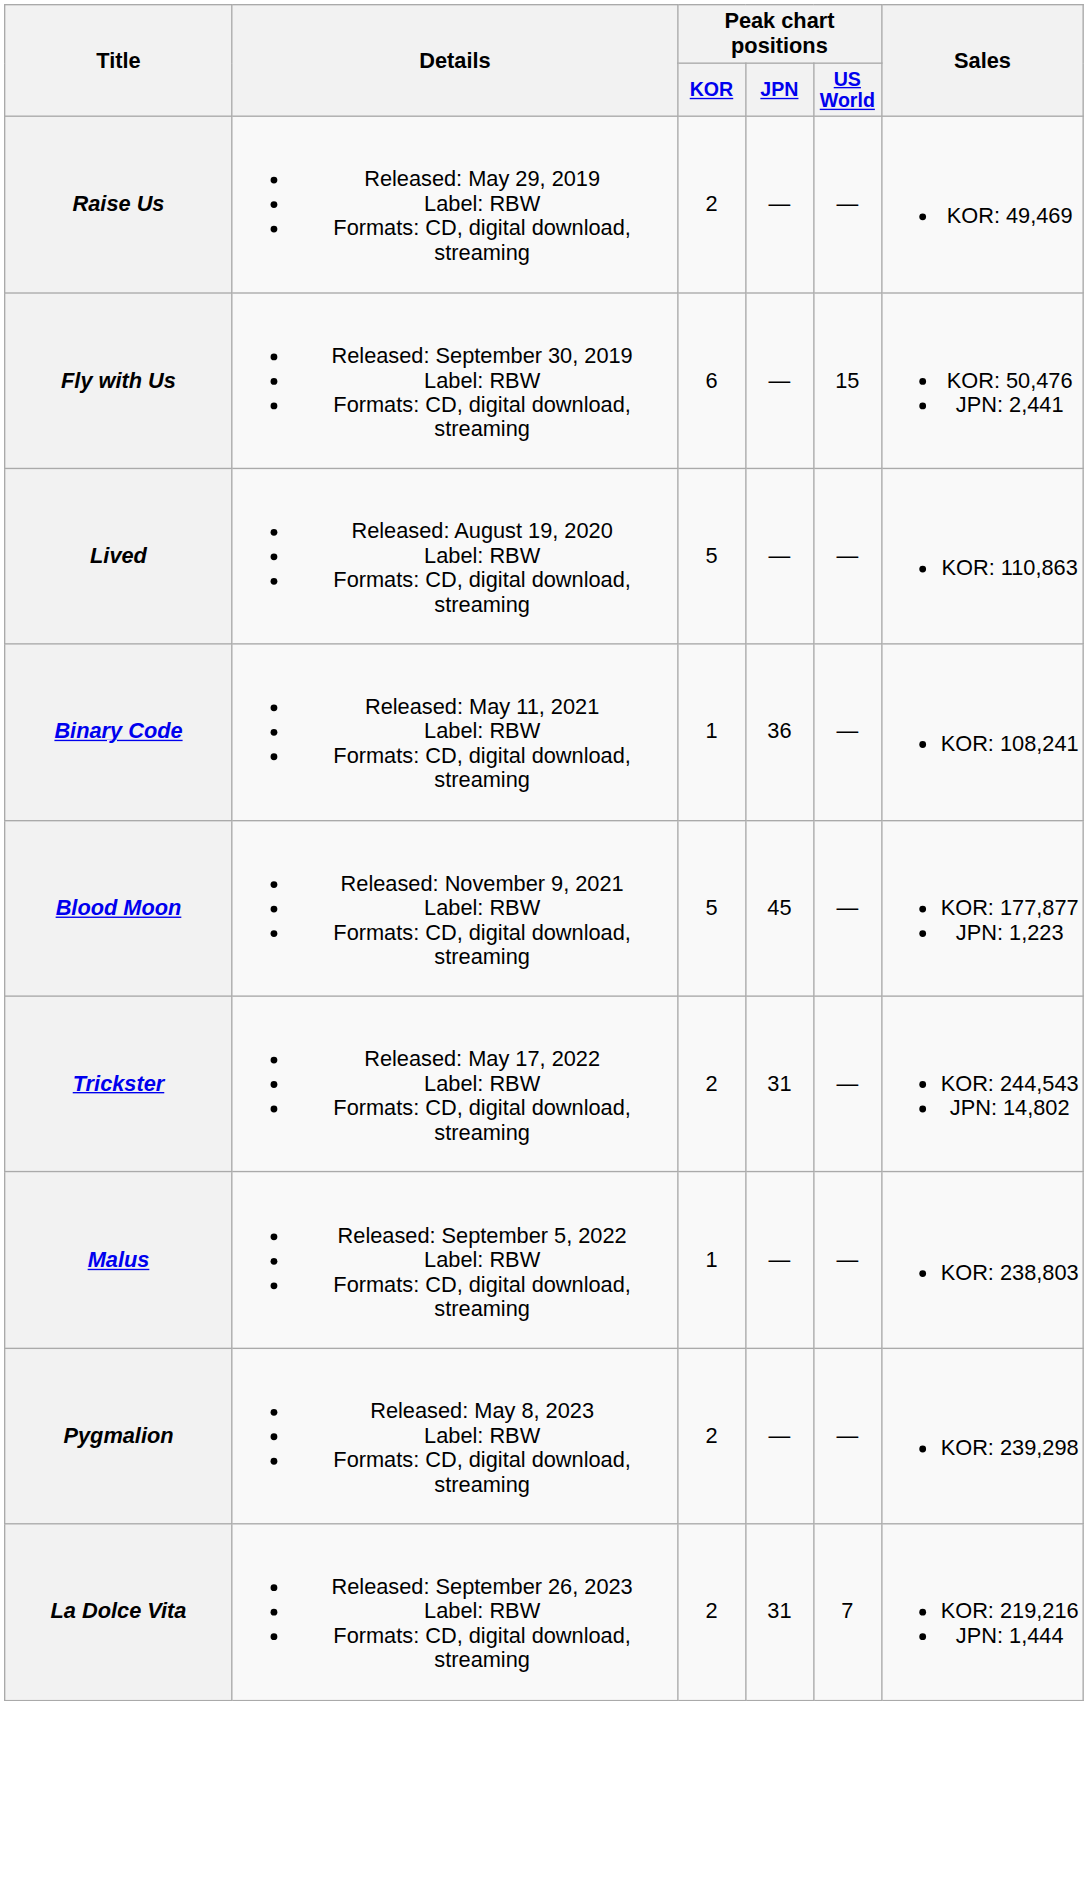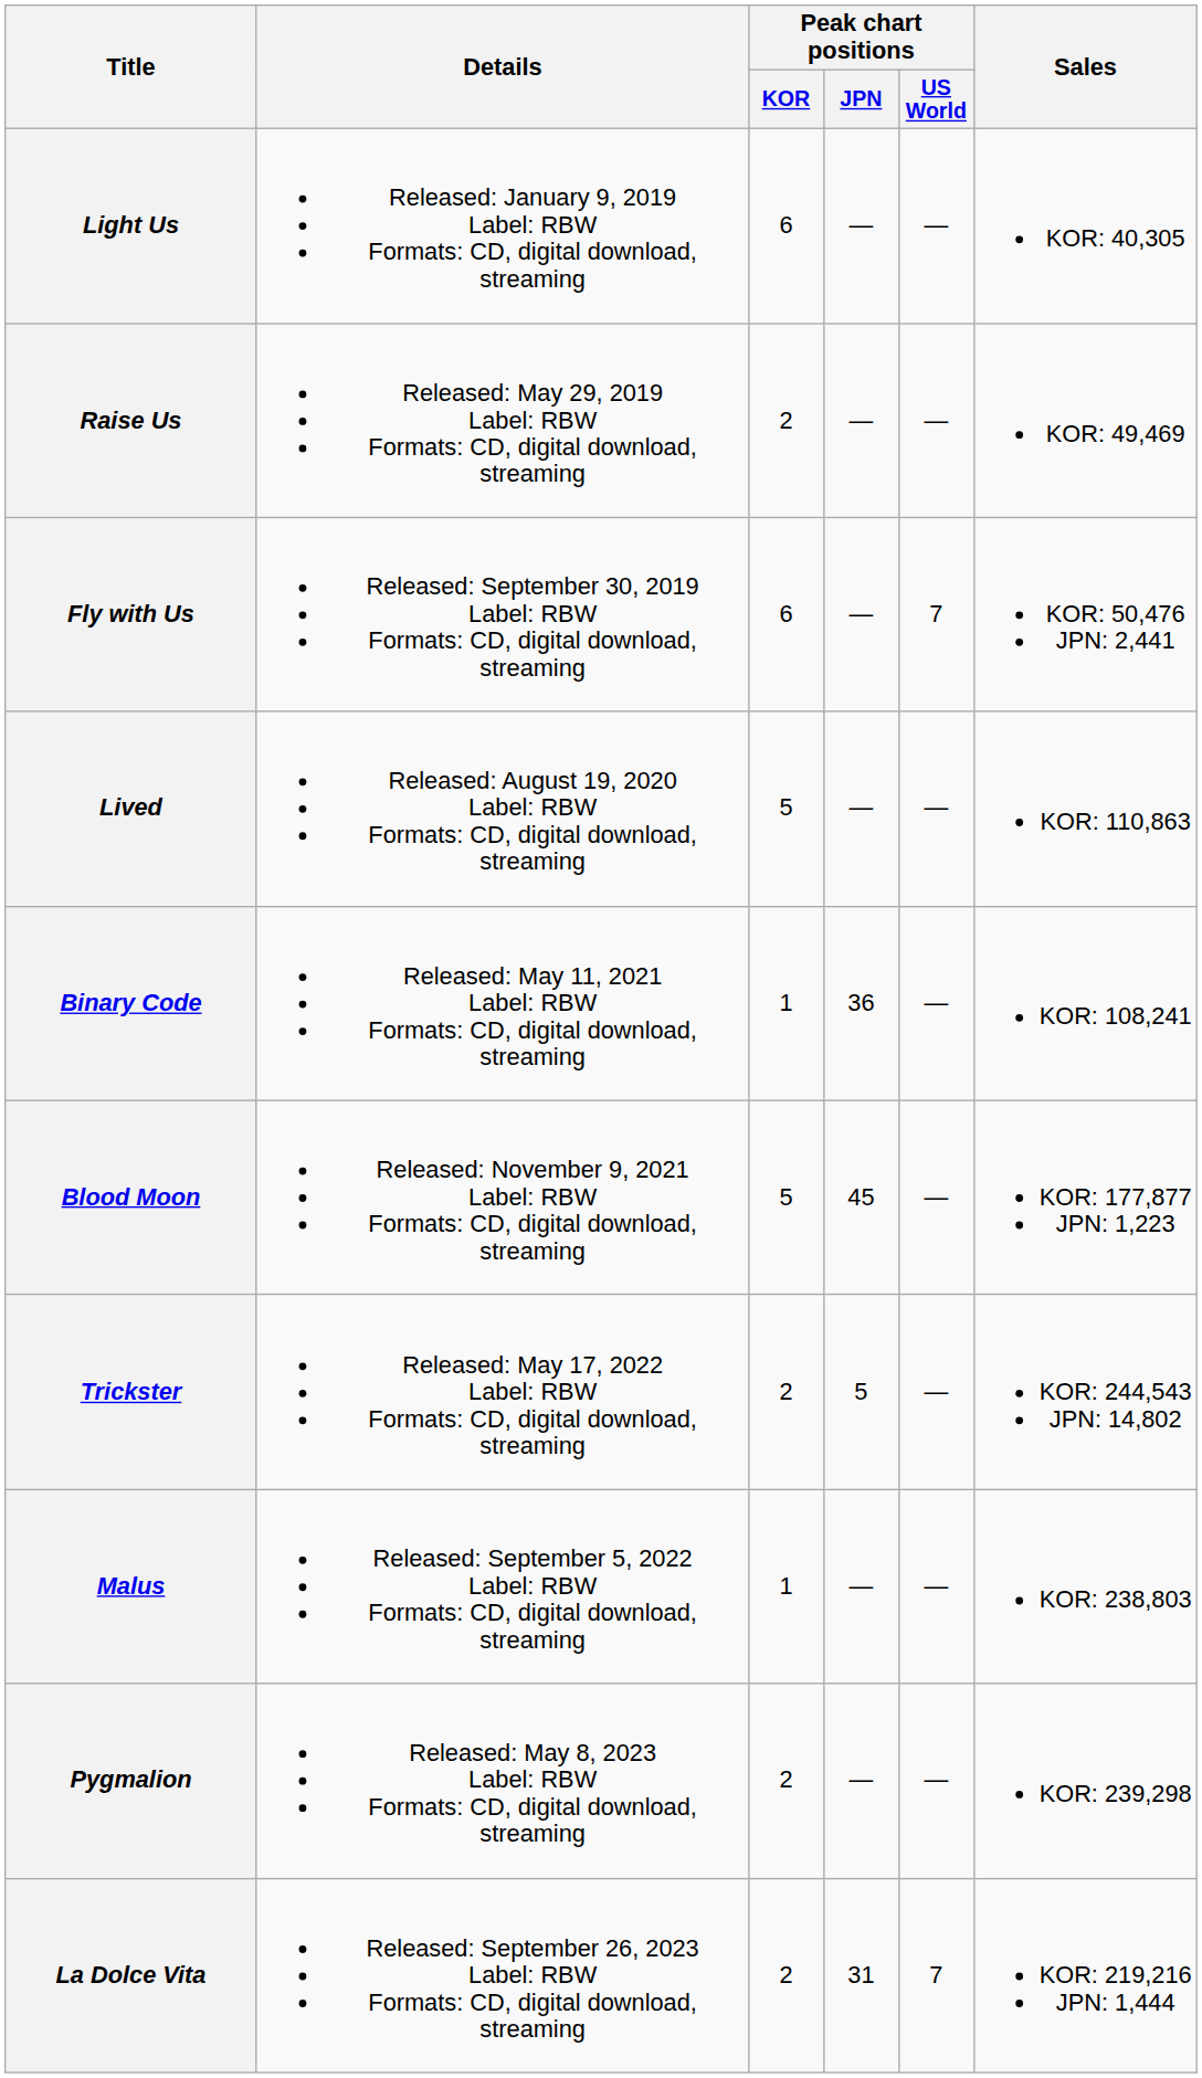 <table class="wikitable plainrowheaders" style="text-align:center;">
 <tr>
 <th scope="col" rowspan="2" style="width:10em;">Title</th>
 <th scope="col" rowspan="2" style="width:20em;">Details</th>
 <th scope="col" colspan="3">Peak chart positions</th>
 <th scope="col" rowspan="2">Sales</th>
 </tr>
 <tr>
 <th scope="col" style="width:3em;font-size:90%;"><a href='#'>KOR</a><br></th>
 <th scope="col" style="width:3em;font-size:90%;"><a href='#'>JPN</a><br></th>
 <th scope="col" style="width:3em;font-size:90%;"><a href='#'>US World</a><br></th>
+</tr>
+<tr>
+<th scope="row"><em>Light Us</em></th>
+<td><br><ul><li>Released: January 9, 2019</li><li>Label: RBW</li><li>Formats: CD, digital download, streaming</li></ul></td>
+<td>6</td>
+<td>—</td>
+<td>—</td>
+<td><br><ul><li>KOR: 40,305</li></ul></td>
 </tr>
 <tr>
 <th scope="row"><em>Raise Us</em></th>
 <td><br><ul><li>Released: May 29, 2019</li><li>Label: RBW</li><li>Formats: CD, digital download, streaming</li></ul></td>
 <td>2</td>
 <td>—</td>
 <td>—</td>
 <td><br><ul><li>KOR: 49,469</li></ul></td>
 </tr>
 <tr>
 <th scope="row"><em>Fly with Us</em></th>
 <td><br><ul><li>Released: September 30, 2019</li><li>Label: RBW</li><li>Formats: CD, digital download, streaming</li></ul></td>
 <td>6</td>
 <td>—</td>
-<td>15</td>
+<td>7</td>
 <td><br><ul><li>KOR: 50,476</li><li>JPN: 2,441</li></ul></td>
 </tr>
 <tr>
 <th scope="row"><em>Lived</em></th>
 <td><br><ul><li>Released: August 19, 2020</li><li>Label: RBW</li><li>Formats: CD, digital download, streaming</li></ul></td>
 <td>5</td>
 <td>—</td>
 <td>—</td>
 <td><br><ul><li>KOR: 110,863</li></ul></td>
 </tr>
 <tr>
 <th scope="row"><em><a href='#'>Binary Code</a></em></th>
 <td><br><ul><li>Released: May 11, 2021</li><li>Label: RBW</li><li>Formats: CD, digital download, streaming</li></ul></td>
 <td>1</td>
 <td>36</td>
 <td>—</td>
 <td><br><ul><li>KOR: 108,241</li></ul></td>
 </tr>
 <tr>
 <th scope="row"><em><a href='#'>Blood Moon</a></em></th>
 <td><br><ul><li>Released: November 9, 2021</li><li>Label: RBW</li><li>Formats: CD, digital download, streaming</li></ul></td>
 <td>5</td>
 <td>45</td>
 <td>—</td>
 <td><br><ul><li>KOR: 177,877</li><li>JPN: 1,223</li></ul></td>
 </tr>
 <tr>
 <th scope="row"><em><a href='#'>Trickster</a></em></th>
 <td><br><ul><li>Released: May 17, 2022</li><li>Label: RBW</li><li>Formats: CD, digital download, streaming</li></ul></td>
 <td>2</td>
-<td>31</td>
+<td>5</td>
 <td>—</td>
 <td><br><ul><li>KOR: 244,543</li><li>JPN: 14,802</li></ul></td>
 </tr>
 <tr>
 <th scope="row"><em><a href='#'>Malus</a></em></th>
 <td><br><ul><li>Released: September 5, 2022</li><li>Label: RBW</li><li>Formats: CD, digital download, streaming</li></ul></td>
 <td>1</td>
 <td>—</td>
 <td>—</td>
 <td><br><ul><li>KOR: 238,803</li></ul></td>
 </tr>
 <tr>
 <th scope="row"><em>Pygmalion</em></th>
 <td><br><ul><li>Released: May 8, 2023</li><li>Label: RBW</li><li>Formats: CD, digital download, streaming</li></ul></td>
 <td>2</td>
 <td>—</td>
 <td>—</td>
 <td><br><ul><li>KOR: 239,298</li></ul></td>
 </tr>
 <tr>
 <th scope="row"><em>La Dolce Vita</em></th>
 <td><br><ul><li>Released: September 26, 2023</li><li>Label: RBW</li><li>Formats: CD, digital download, streaming</li></ul></td>
 <td>2</td>
 <td>31</td>
 <td>7</td>
 <td><br><ul><li>KOR: 219,216</li><li>JPN: 1,444</li></ul></td>
 </tr>
 </table>
